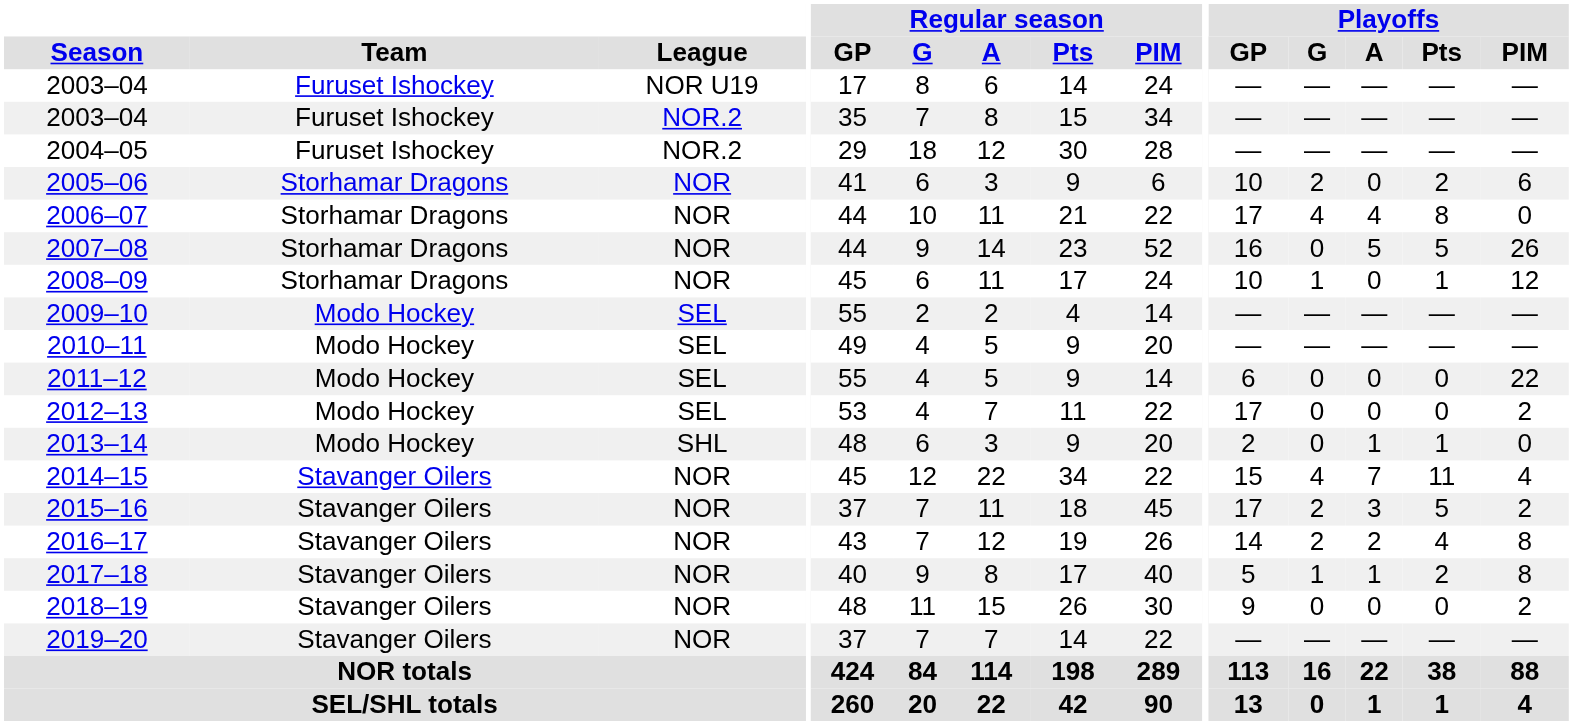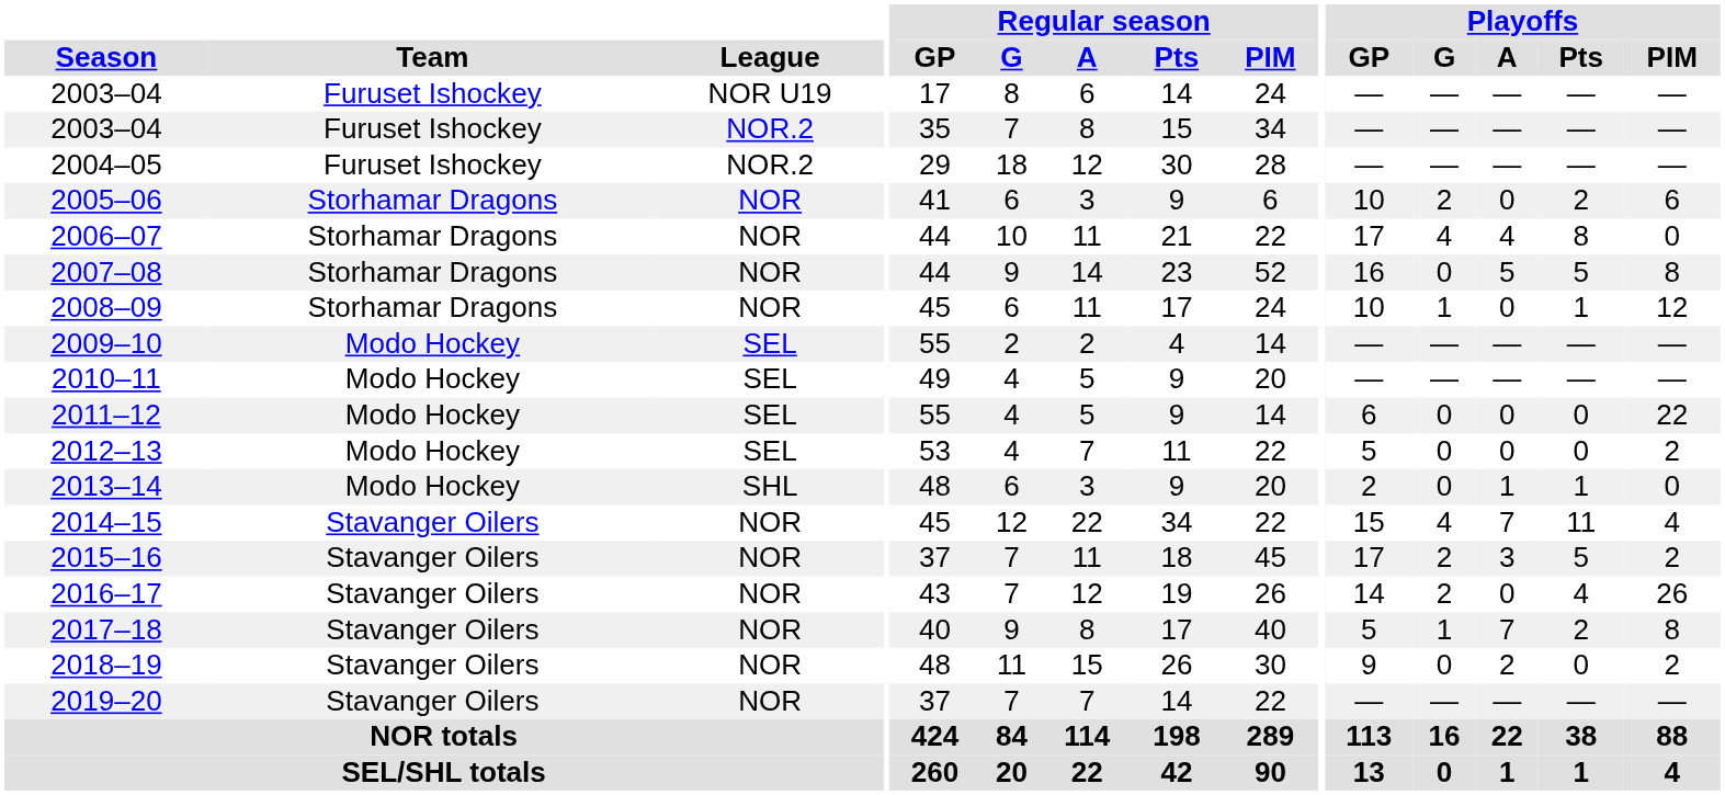 <table border="0" cellpadding="1" cellspacing="0" style="text-align:center; width:60em">
 <tr bgcolor="#e0e0e0">
 <th colspan="3" bgcolor="#ffffff"></th>
 <th rowspan="99" bgcolor="#ffffff"></th>
 <th colspan="5"><a href='#'>Regular season</a></th>
 <th rowspan="99" bgcolor="#ffffff"></th>
 <th colspan="5"><a href='#'>Playoffs</a></th>
 </tr>
 <tr bgcolor="#e0e0e0">
 <th><a href='#'>Season</a></th>
 <th>Team</th>
 <th>League</th>
 <th>GP</th>
 <th><a href='#'>G</a></th>
 <th><a href='#'>A</a></th>
 <th><a href='#'>Pts</a></th>
 <th><a href='#'>PIM</a></th>
 <th>GP</th>
 <th>G</th>
 <th>A</th>
 <th>Pts</th>
 <th>PIM</th>
 </tr>
 <tr>
 <td>2003–04</td>
 <td><a href='#'>Furuset Ishockey</a></td>
 <td>NOR U19</td>
 <td>17</td>
 <td>8</td>
 <td>6</td>
 <td>14</td>
 <td>24</td>
 <td>—</td>
 <td>—</td>
 <td>—</td>
 <td>—</td>
 <td>—</td>
 </tr>
 <tr bgcolor="#f0f0f0">
 <td>2003–04</td>
 <td>Furuset Ishockey</td>
 <td><a href='#'>NOR.2</a></td>
 <td>35</td>
 <td>7</td>
 <td>8</td>
 <td>15</td>
 <td>34</td>
 <td>—</td>
 <td>—</td>
 <td>—</td>
 <td>—</td>
 <td>—</td>
 </tr>
 <tr>
 <td>2004–05</td>
 <td>Furuset Ishockey</td>
 <td>NOR.2</td>
 <td>29</td>
 <td>18</td>
 <td>12</td>
 <td>30</td>
 <td>28</td>
 <td>—</td>
 <td>—</td>
 <td>—</td>
 <td>—</td>
 <td>—</td>
 </tr>
 <tr bgcolor="#f0f0f0">
 <td><a href='#'>2005–06</a></td>
 <td><a href='#'>Storhamar Dragons</a></td>
 <td><a href='#'>NOR</a></td>
 <td>41</td>
 <td>6</td>
 <td>3</td>
 <td>9</td>
 <td>6</td>
 <td>10</td>
 <td>2</td>
 <td>0</td>
 <td>2</td>
 <td>6</td>
 </tr>
 <tr>
 <td><a href='#'>2006–07</a></td>
 <td>Storhamar Dragons</td>
 <td>NOR</td>
 <td>44</td>
 <td>10</td>
 <td>11</td>
 <td>21</td>
 <td>22</td>
 <td>17</td>
 <td>4</td>
 <td>4</td>
 <td>8</td>
 <td>0</td>
 </tr>
 <tr bgcolor="#f0f0f0">
 <td><a href='#'>2007–08</a></td>
 <td>Storhamar Dragons</td>
 <td>NOR</td>
 <td>44</td>
 <td>9</td>
 <td>14</td>
 <td>23</td>
 <td>52</td>
 <td>16</td>
 <td>0</td>
 <td>5</td>
 <td>5</td>
-<td>26</td>
+<td>8</td>
 </tr>
 <tr>
 <td><a href='#'>2008–09</a></td>
 <td>Storhamar Dragons</td>
 <td>NOR</td>
 <td>45</td>
 <td>6</td>
 <td>11</td>
 <td>17</td>
 <td>24</td>
 <td>10</td>
 <td>1</td>
 <td>0</td>
 <td>1</td>
 <td>12</td>
 </tr>
 <tr bgcolor="#f0f0f0">
 <td><a href='#'>2009–10</a></td>
 <td><a href='#'>Modo Hockey</a></td>
 <td><a href='#'>SEL</a></td>
 <td>55</td>
 <td>2</td>
 <td>2</td>
 <td>4</td>
 <td>14</td>
 <td>—</td>
 <td>—</td>
 <td>—</td>
 <td>—</td>
 <td>—</td>
 </tr>
 <tr>
 <td><a href='#'>2010–11</a></td>
 <td>Modo Hockey</td>
 <td>SEL</td>
 <td>49</td>
 <td>4</td>
 <td>5</td>
 <td>9</td>
 <td>20</td>
 <td>—</td>
 <td>—</td>
 <td>—</td>
 <td>—</td>
 <td>—</td>
 </tr>
 <tr bgcolor="#f0f0f0">
 <td><a href='#'>2011–12</a></td>
 <td>Modo Hockey</td>
 <td>SEL</td>
 <td>55</td>
 <td>4</td>
 <td>5</td>
 <td>9</td>
 <td>14</td>
 <td>6</td>
 <td>0</td>
 <td>0</td>
 <td>0</td>
 <td>22</td>
 </tr>
 <tr>
 <td><a href='#'>2012–13</a></td>
 <td>Modo Hockey</td>
 <td>SEL</td>
 <td>53</td>
 <td>4</td>
 <td>7</td>
 <td>11</td>
 <td>22</td>
-<td>17</td>
+<td>5</td>
 <td>0</td>
 <td>0</td>
 <td>0</td>
 <td>2</td>
 </tr>
 <tr bgcolor="#f0f0f0">
 <td><a href='#'>2013–14</a></td>
 <td>Modo Hockey</td>
 <td>SHL</td>
 <td>48</td>
 <td>6</td>
 <td>3</td>
 <td>9</td>
 <td>20</td>
 <td>2</td>
 <td>0</td>
 <td>1</td>
 <td>1</td>
 <td>0</td>
 </tr>
 <tr>
 <td><a href='#'>2014–15</a></td>
 <td><a href='#'>Stavanger Oilers</a></td>
 <td>NOR</td>
 <td>45</td>
 <td>12</td>
 <td>22</td>
 <td>34</td>
 <td>22</td>
 <td>15</td>
 <td>4</td>
 <td>7</td>
 <td>11</td>
 <td>4</td>
 </tr>
 <tr bgcolor="#f0f0f0">
 <td><a href='#'>2015–16</a></td>
 <td>Stavanger Oilers</td>
 <td>NOR</td>
 <td>37</td>
 <td>7</td>
 <td>11</td>
 <td>18</td>
 <td>45</td>
 <td>17</td>
 <td>2</td>
 <td>3</td>
 <td>5</td>
 <td>2</td>
 </tr>
 <tr>
 <td><a href='#'>2016–17</a></td>
 <td>Stavanger Oilers</td>
 <td>NOR</td>
 <td>43</td>
 <td>7</td>
 <td>12</td>
 <td>19</td>
 <td>26</td>
 <td>14</td>
 <td>2</td>
-<td>2</td>
+<td>0</td>
 <td>4</td>
-<td>8</td>
+<td>26</td>
 </tr>
 <tr bgcolor="#f0f0f0">
 <td><a href='#'>2017–18</a></td>
 <td>Stavanger Oilers</td>
 <td>NOR</td>
 <td>40</td>
 <td>9</td>
 <td>8</td>
 <td>17</td>
 <td>40</td>
 <td>5</td>
 <td>1</td>
-<td>1</td>
+<td>7</td>
 <td>2</td>
 <td>8</td>
 </tr>
 <tr>
 <td><a href='#'>2018–19</a></td>
 <td>Stavanger Oilers</td>
 <td>NOR</td>
 <td>48</td>
 <td>11</td>
 <td>15</td>
 <td>26</td>
 <td>30</td>
 <td>9</td>
 <td>0</td>
-<td>0</td>
+<td>2</td>
 <td>0</td>
 <td>2</td>
 </tr>
 <tr bgcolor="#f0f0f0">
 <td><a href='#'>2019–20</a></td>
 <td>Stavanger Oilers</td>
 <td>NOR</td>
 <td>37</td>
 <td>7</td>
 <td>7</td>
 <td>14</td>
 <td>22</td>
 <td>—</td>
 <td>—</td>
 <td>—</td>
 <td>—</td>
 <td>—</td>
 </tr>
 <tr bgcolor="#e0e0e0">
 <th colspan="3">NOR totals</th>
 <th>424</th>
 <th>84</th>
 <th>114</th>
 <th>198</th>
 <th>289</th>
 <th>113</th>
 <th>16</th>
 <th>22</th>
 <th>38</th>
 <th>88</th>
 </tr>
 <tr bgcolor="#e0e0e0">
 <th colspan="3">SEL/SHL totals</th>
 <th>260</th>
 <th>20</th>
 <th>22</th>
 <th>42</th>
 <th>90</th>
 <th>13</th>
 <th>0</th>
 <th>1</th>
 <th>1</th>
 <th>4</th>
 </tr>
 </table>
